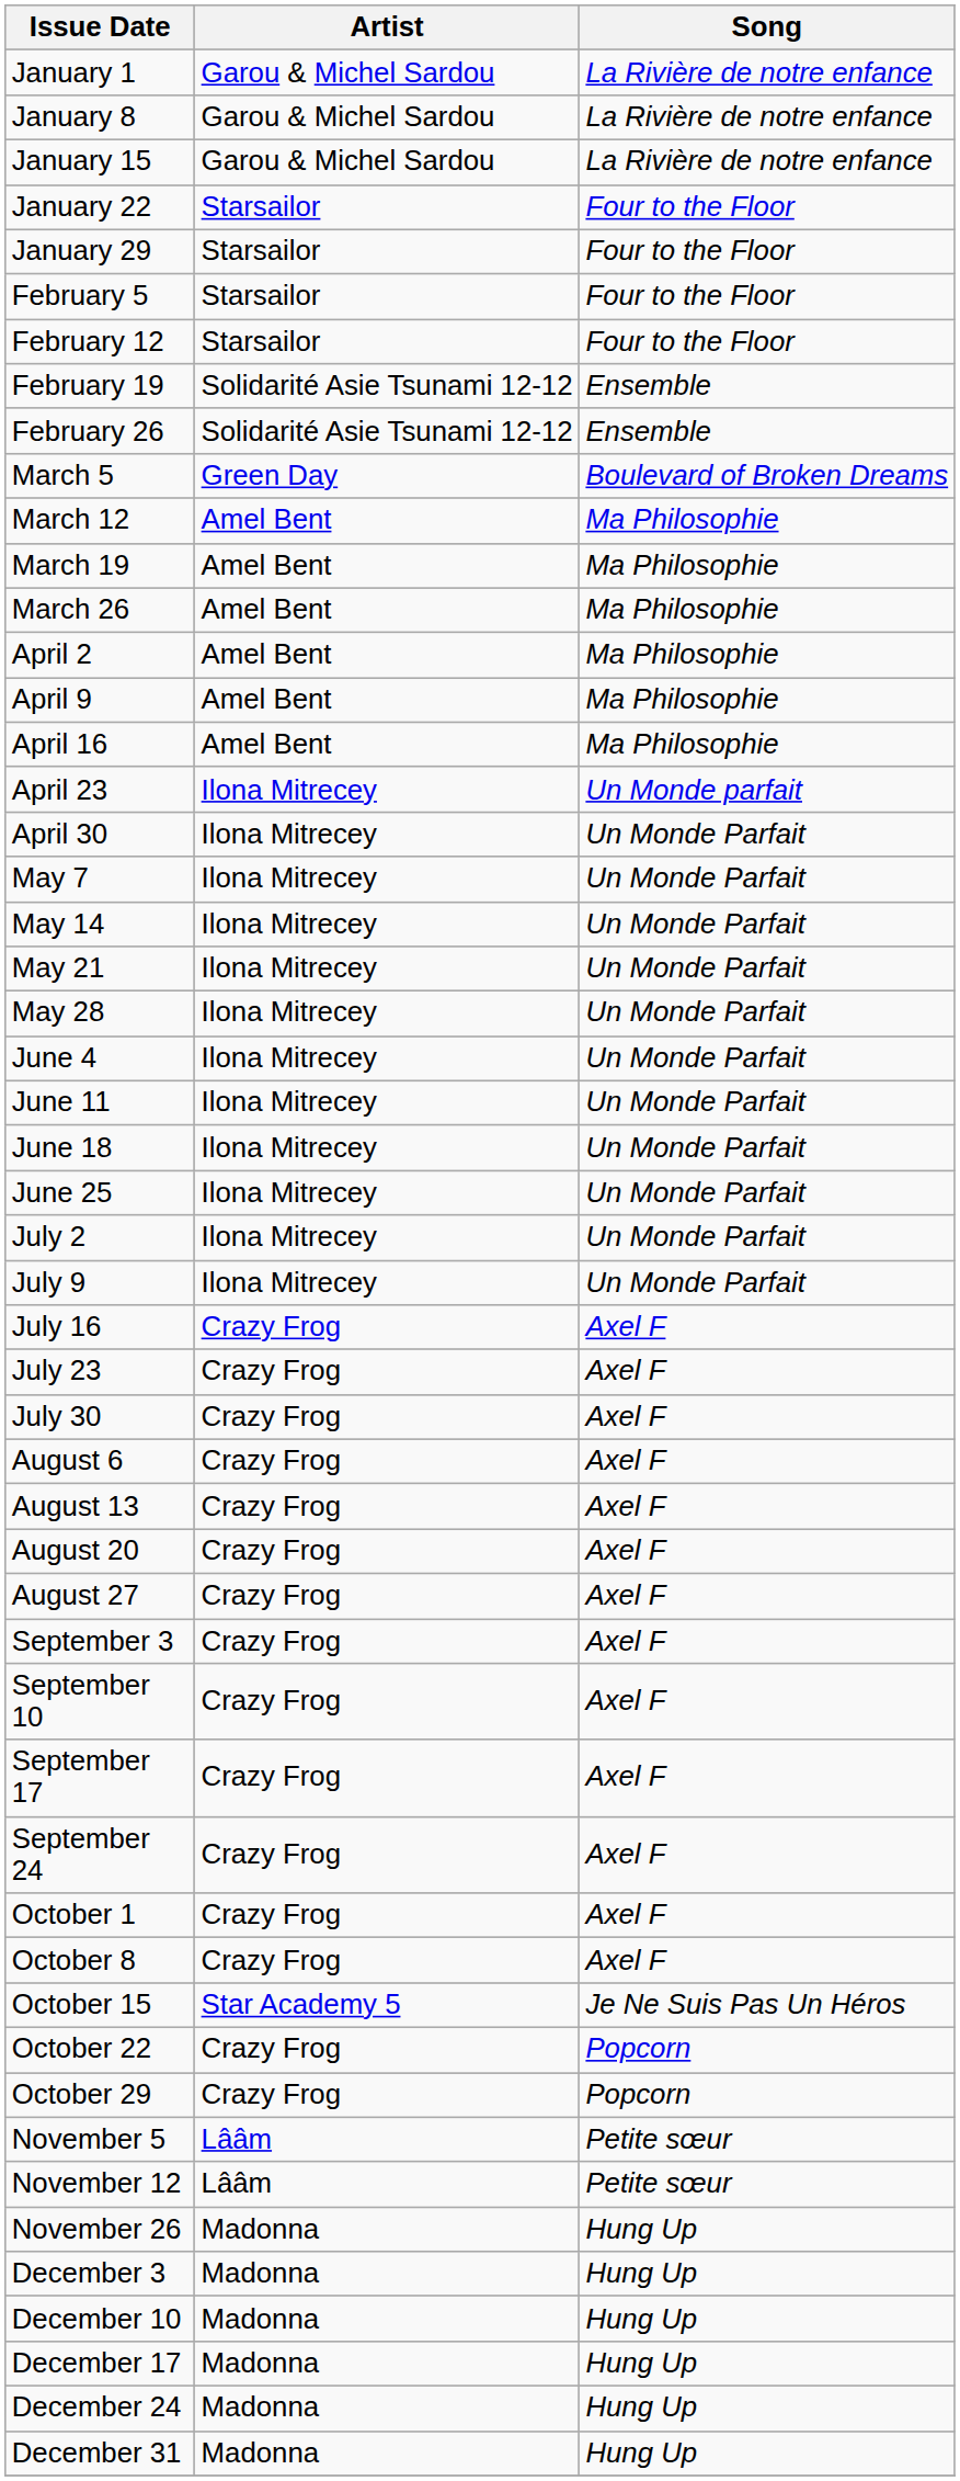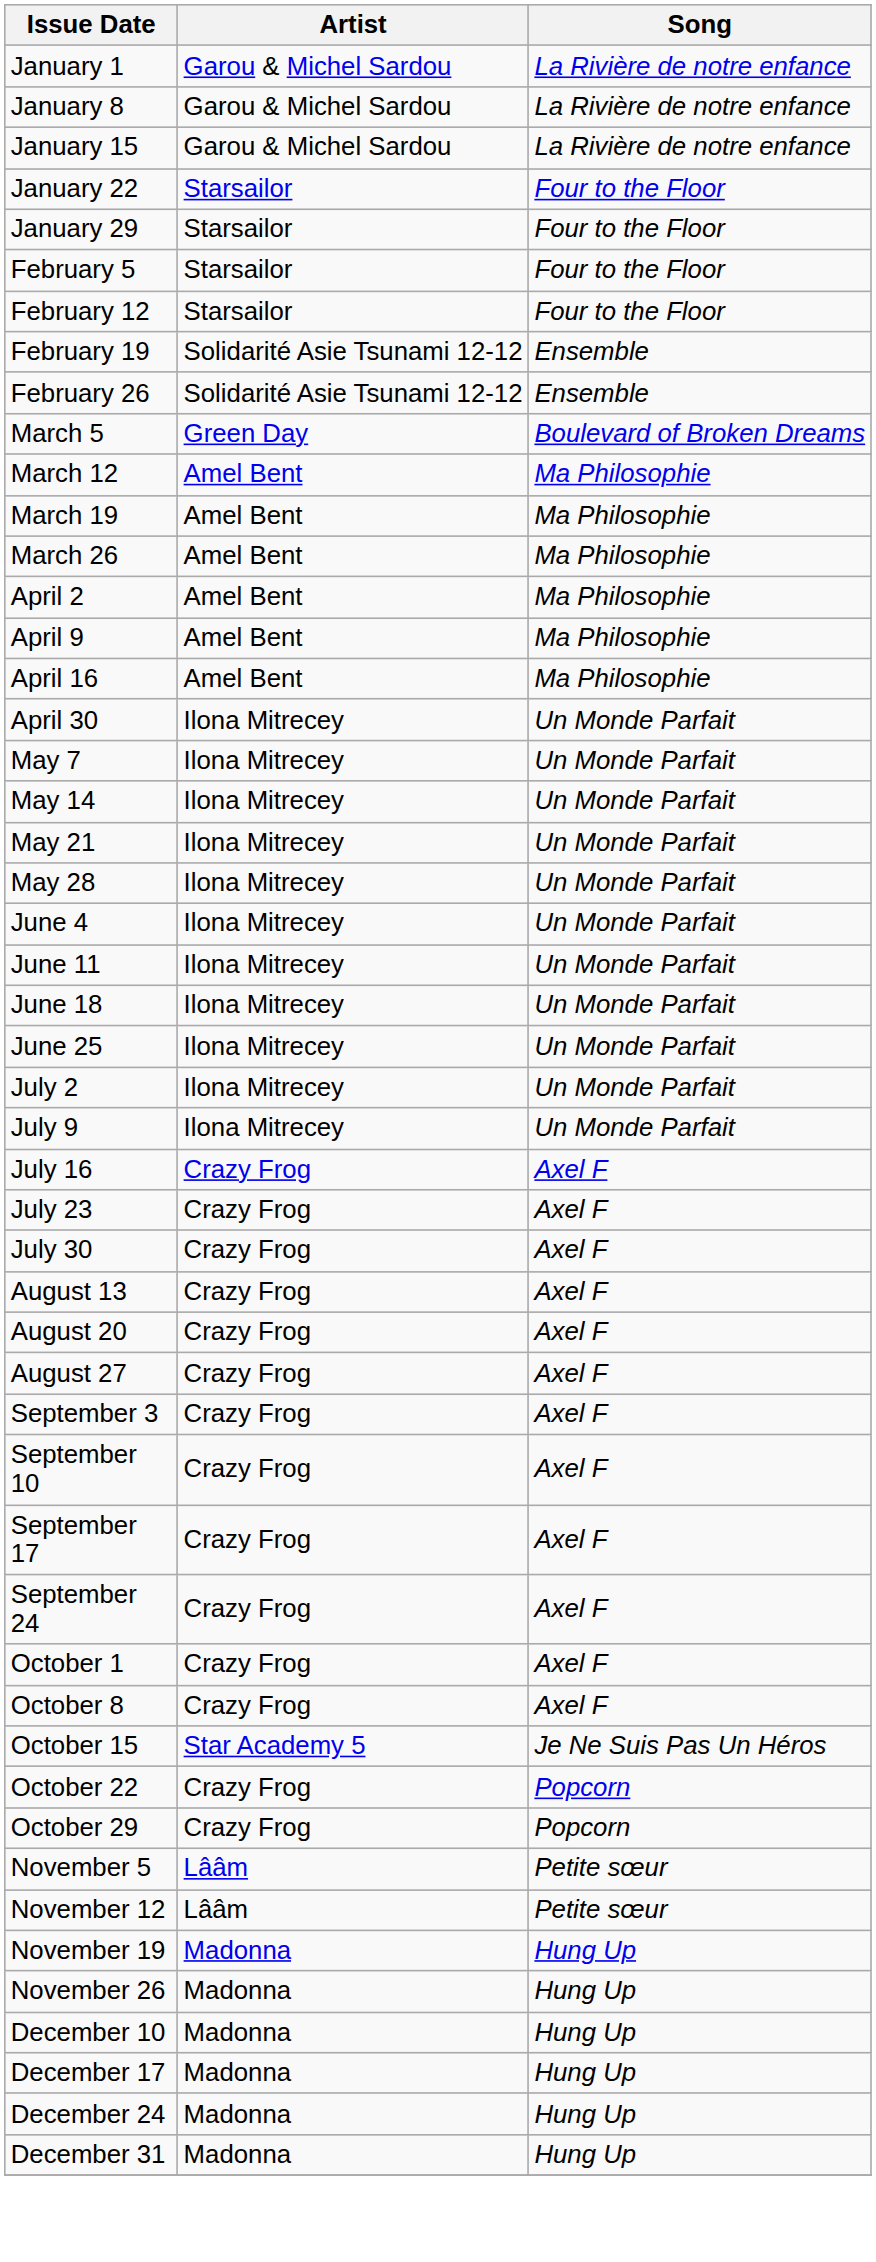 <table class="wikitable">
 <tr>
 <th width="100px">Issue Date</th>
 <th>Artist</th>
 <th>Song</th>
 </tr>
 <tr>
 <td>January 1</td>
 <td><a href='#'>Garou</a> & <a href='#'>Michel Sardou</a></td>
 <td><em><a href='#'>La Rivière de notre enfance</a></em></td>
 </tr>
 <tr>
 <td>January 8</td>
 <td>Garou & Michel Sardou</td>
 <td><em>La Rivière de notre enfance</em></td>
 </tr>
 <tr>
 <td>January 15</td>
 <td>Garou & Michel Sardou</td>
 <td><em>La Rivière de notre enfance</em></td>
 </tr>
 <tr>
 <td>January 22</td>
 <td><a href='#'>Starsailor</a></td>
 <td><em><a href='#'>Four to the Floor</a></em></td>
 </tr>
 <tr>
 <td>January 29</td>
 <td>Starsailor</td>
 <td><em>Four to the Floor</em></td>
 </tr>
 <tr>
 <td>February 5</td>
 <td>Starsailor</td>
 <td><em>Four to the Floor</em></td>
 </tr>
 <tr>
 <td>February 12</td>
 <td>Starsailor</td>
 <td><em>Four to the Floor</em></td>
 </tr>
 <tr>
 <td>February 19</td>
 <td>Solidarité Asie Tsunami 12-12</td>
 <td><em>Ensemble</em></td>
 </tr>
 <tr>
 <td>February 26</td>
 <td>Solidarité Asie Tsunami 12-12</td>
 <td><em>Ensemble</em></td>
 </tr>
 <tr>
 <td>March 5</td>
 <td><a href='#'>Green Day</a></td>
 <td><em><a href='#'>Boulevard of Broken Dreams</a></em></td>
 </tr>
 <tr>
 <td>March 12</td>
 <td><a href='#'>Amel Bent</a></td>
 <td><em><a href='#'>Ma Philosophie</a></em></td>
 </tr>
 <tr>
 <td>March 19</td>
 <td>Amel Bent</td>
 <td><em>Ma Philosophie</em></td>
 </tr>
 <tr>
 <td>March 26</td>
 <td>Amel Bent</td>
 <td><em>Ma Philosophie</em></td>
 </tr>
 <tr>
 <td>April 2</td>
 <td>Amel Bent</td>
 <td><em>Ma Philosophie</em></td>
 </tr>
 <tr>
 <td>April 9</td>
 <td>Amel Bent</td>
 <td><em>Ma Philosophie</em></td>
 </tr>
 <tr>
 <td>April 16</td>
 <td>Amel Bent</td>
 <td><em>Ma Philosophie</em></td>
 </tr>
 <tr>
-<td>April 23</td>
-<td><a href='#'>Ilona Mitrecey</a></td>
-<td><em><a href='#'>Un Monde parfait</a></em></td>
-</tr>
-<tr>
 <td>April 30</td>
 <td>Ilona Mitrecey</td>
 <td><em>Un Monde Parfait</em></td>
 </tr>
 <tr>
 <td>May 7</td>
 <td>Ilona Mitrecey</td>
 <td><em>Un Monde Parfait</em></td>
 </tr>
 <tr>
 <td>May 14</td>
 <td>Ilona Mitrecey</td>
 <td><em>Un Monde Parfait</em></td>
 </tr>
 <tr>
 <td>May 21</td>
 <td>Ilona Mitrecey</td>
 <td><em>Un Monde Parfait</em></td>
 </tr>
 <tr>
 <td>May 28</td>
 <td>Ilona Mitrecey</td>
 <td><em>Un Monde Parfait</em></td>
 </tr>
 <tr>
 <td>June 4</td>
 <td>Ilona Mitrecey</td>
 <td><em>Un Monde Parfait</em></td>
 </tr>
 <tr>
 <td>June 11</td>
 <td>Ilona Mitrecey</td>
 <td><em>Un Monde Parfait</em></td>
 </tr>
 <tr>
 <td>June 18</td>
 <td>Ilona Mitrecey</td>
 <td><em>Un Monde Parfait</em></td>
 </tr>
 <tr>
 <td>June 25</td>
 <td>Ilona Mitrecey</td>
 <td><em>Un Monde Parfait</em></td>
 </tr>
 <tr>
 <td>July 2</td>
 <td>Ilona Mitrecey</td>
 <td><em>Un Monde Parfait</em></td>
 </tr>
 <tr>
 <td>July 9</td>
 <td>Ilona Mitrecey</td>
 <td><em>Un Monde Parfait</em></td>
 </tr>
 <tr>
 <td>July 16</td>
 <td><a href='#'>Crazy Frog</a></td>
 <td><em><a href='#'>Axel F</a></em></td>
 </tr>
 <tr>
 <td>July 23</td>
 <td>Crazy Frog</td>
 <td><em>Axel F</em></td>
 </tr>
 <tr>
 <td>July 30</td>
-<td>Crazy Frog</td>
-<td><em>Axel F</em></td>
-</tr>
-<tr>
-<td>August 6</td>
 <td>Crazy Frog</td>
 <td><em>Axel F</em></td>
 </tr>
 <tr>
 <td>August 13</td>
 <td>Crazy Frog</td>
 <td><em>Axel F</em></td>
 </tr>
 <tr>
 <td>August 20</td>
 <td>Crazy Frog</td>
 <td><em>Axel F</em></td>
 </tr>
 <tr>
 <td>August 27</td>
 <td>Crazy Frog</td>
 <td><em>Axel F</em></td>
 </tr>
 <tr>
 <td>September 3</td>
 <td>Crazy Frog</td>
 <td><em>Axel F</em></td>
 </tr>
 <tr>
 <td>September 10</td>
 <td>Crazy Frog</td>
 <td><em>Axel F</em></td>
 </tr>
 <tr>
 <td>September 17</td>
 <td>Crazy Frog</td>
 <td><em>Axel F</em></td>
 </tr>
 <tr>
 <td>September 24</td>
 <td>Crazy Frog</td>
 <td><em>Axel F</em></td>
 </tr>
 <tr>
 <td>October 1</td>
 <td>Crazy Frog</td>
 <td><em>Axel F</em></td>
 </tr>
 <tr>
 <td>October 8</td>
 <td>Crazy Frog</td>
 <td><em>Axel F</em></td>
 </tr>
 <tr>
 <td>October 15</td>
 <td><a href='#'>Star Academy 5</a></td>
 <td><em>Je Ne Suis Pas Un Héros</em></td>
 </tr>
 <tr>
 <td>October 22</td>
 <td>Crazy Frog</td>
 <td><em><a href='#'>Popcorn</a></em></td>
 </tr>
 <tr>
 <td>October 29</td>
 <td>Crazy Frog</td>
 <td><em>Popcorn</em></td>
 </tr>
 <tr>
 <td>November 5</td>
 <td><a href='#'>Lââm</a></td>
 <td><em>Petite sœur</em></td>
 </tr>
 <tr>
 <td>November 12</td>
 <td>Lââm</td>
 <td><em>Petite sœur</em></td>
 </tr>
 <tr>
-<td>November 26</td>
-<td>Madonna</td>
-<td><em>Hung Up</em></td>
+<td>November 19</td>
+<td><a href='#'>Madonna</a></td>
+<td><em><a href='#'>Hung Up</a></em></td>
 </tr>
 <tr>
-<td>December 3</td>
+<td>November 26</td>
 <td>Madonna</td>
 <td><em>Hung Up</em></td>
 </tr>
 <tr>
 <td>December 10</td>
 <td>Madonna</td>
 <td><em>Hung Up</em></td>
 </tr>
 <tr>
 <td>December 17</td>
 <td>Madonna</td>
 <td><em>Hung Up</em></td>
 </tr>
 <tr>
 <td>December 24</td>
 <td>Madonna</td>
 <td><em>Hung Up</em></td>
 </tr>
 <tr>
 <td>December 31</td>
 <td>Madonna</td>
 <td><em>Hung Up</em></td>
 </tr>
 <tr>
 </tr>
 </table>
